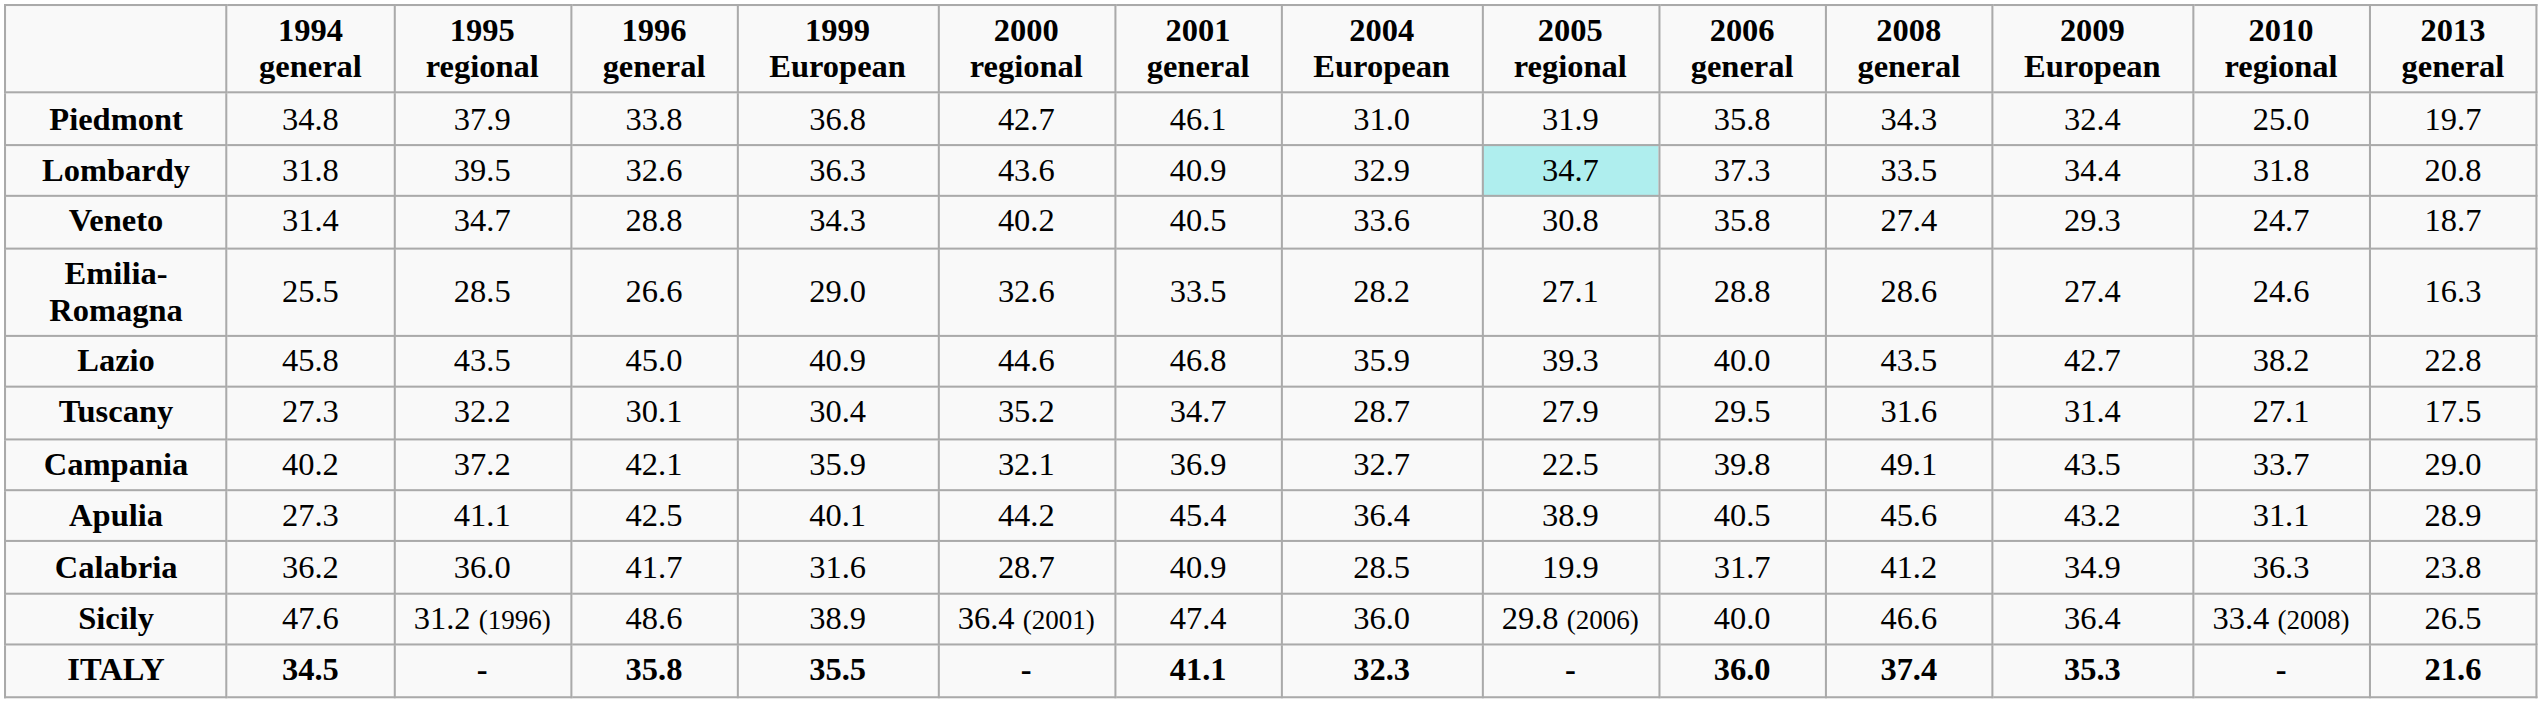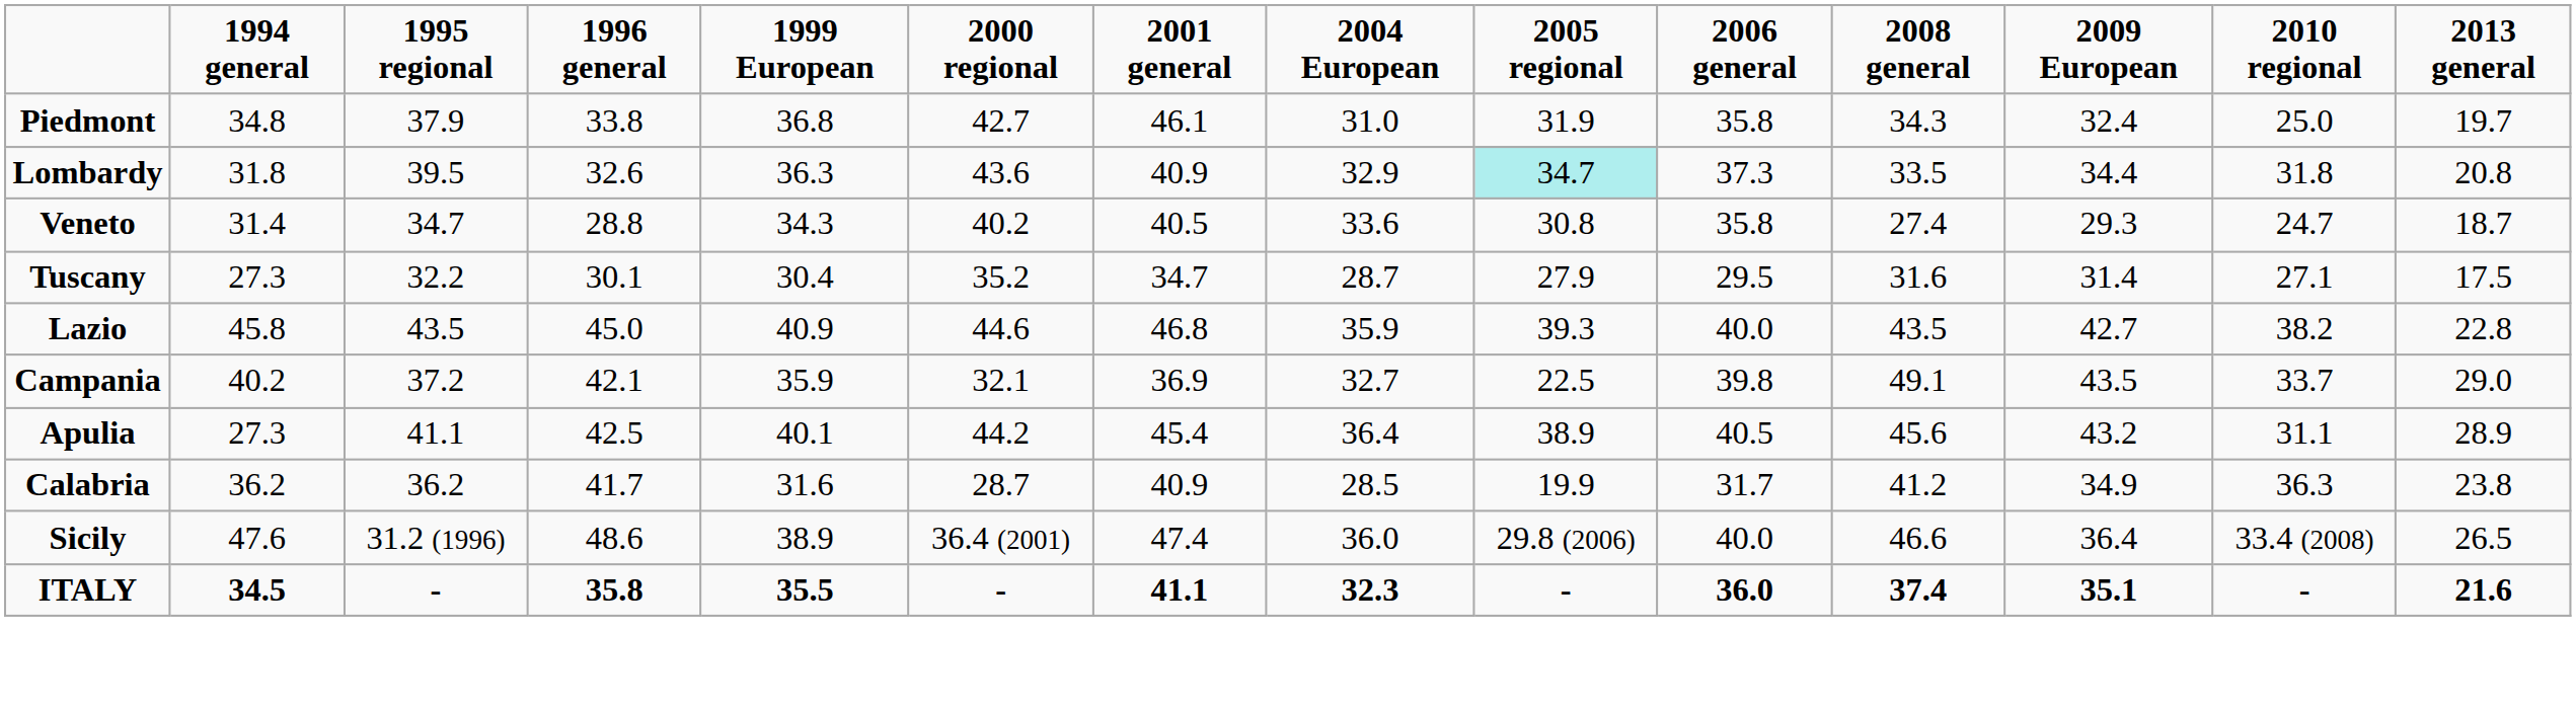 <table class="wikitable" style="text-align:center">
 <tr>
 <td></td>
 <td><strong>1994 general</strong></td>
 <td><strong>1995 regional</strong></td>
 <td><strong>1996 general</strong></td>
 <td><strong>1999 European</strong></td>
 <td><strong>2000 regional</strong></td>
 <td><strong>2001 general</strong></td>
 <td><strong>2004 European</strong></td>
 <td><strong>2005 regional</strong></td>
 <td><strong>2006 general</strong></td>
 <td><strong>2008 general</strong></td>
 <td><strong>2009 European</strong></td>
 <td><strong>2010 regional</strong></td>
 <td><strong>2013 general</strong></td>
 </tr>
 <tr>
 <td><strong>Piedmont</strong></td>
 <td>34.8</td>
 <td>37.9</td>
 <td>33.8</td>
 <td>36.8</td>
 <td>42.7</td>
 <td>46.1</td>
 <td>31.0</td>
 <td>31.9</td>
 <td>35.8</td>
 <td>34.3</td>
 <td>32.4</td>
 <td>25.0</td>
 <td>19.7</td>
 </tr>
 <tr>
 <td><strong>Lombardy</strong></td>
 <td>31.8</td>
 <td>39.5</td>
 <td>32.6</td>
 <td>36.3</td>
 <td>43.6</td>
 <td>40.9</td>
 <td>32.9</td>
 <td style="background: paleturquoise;">34.7</td>
 <td>37.3</td>
 <td>33.5</td>
 <td>34.4</td>
 <td>31.8</td>
 <td>20.8</td>
 </tr>
 <tr>
 <td><strong>Veneto</strong></td>
 <td>31.4</td>
 <td>34.7</td>
 <td>28.8</td>
 <td>34.3</td>
 <td>40.2</td>
 <td>40.5</td>
 <td>33.6</td>
 <td>30.8</td>
 <td>35.8</td>
 <td>27.4</td>
 <td>29.3</td>
 <td>24.7</td>
 <td>18.7</td>
 </tr>
 <tr>
-<td><strong>Emilia-Romagna</strong></td>
-<td>25.5</td>
-<td>28.5</td>
-<td>26.6</td>
-<td>29.0</td>
-<td>32.6</td>
-<td>33.5</td>
-<td>28.2</td>
+<td><strong>Tuscany</strong></td>
+<td>27.3</td>
+<td>32.2</td>
+<td>30.1</td>
+<td>30.4</td>
+<td>35.2</td>
+<td>34.7</td>
+<td>28.7</td>
+<td>27.9</td>
+<td>29.5</td>
+<td>31.6</td>
+<td>31.4</td>
 <td>27.1</td>
-<td>28.8</td>
-<td>28.6</td>
-<td>27.4</td>
-<td>24.6</td>
-<td>16.3</td>
+<td>17.5</td>
 </tr>
 <tr>
 <td><strong>Lazio</strong></td>
 <td>45.8</td>
 <td>43.5</td>
 <td>45.0</td>
 <td>40.9</td>
 <td>44.6</td>
 <td>46.8</td>
 <td>35.9</td>
 <td>39.3</td>
 <td>40.0</td>
 <td>43.5</td>
 <td>42.7</td>
 <td>38.2</td>
 <td>22.8</td>
-</tr>
-<tr>
-<td><strong>Tuscany</strong></td>
-<td>27.3</td>
-<td>32.2</td>
-<td>30.1</td>
-<td>30.4</td>
-<td>35.2</td>
-<td>34.7</td>
-<td>28.7</td>
-<td>27.9</td>
-<td>29.5</td>
-<td>31.6</td>
-<td>31.4</td>
-<td>27.1</td>
-<td>17.5</td>
 </tr>
 <tr>
 <td><strong>Campania</strong></td>
 <td>40.2</td>
 <td>37.2</td>
 <td>42.1</td>
 <td>35.9</td>
 <td>32.1</td>
 <td>36.9</td>
 <td>32.7</td>
 <td>22.5</td>
 <td>39.8</td>
 <td>49.1</td>
 <td>43.5</td>
 <td>33.7</td>
 <td>29.0</td>
 </tr>
 <tr>
 <td><strong>Apulia</strong></td>
 <td>27.3</td>
 <td>41.1</td>
 <td>42.5</td>
 <td>40.1</td>
 <td>44.2</td>
 <td>45.4</td>
 <td>36.4</td>
 <td>38.9</td>
 <td>40.5</td>
 <td>45.6</td>
 <td>43.2</td>
 <td>31.1</td>
 <td>28.9</td>
 </tr>
 <tr>
 <td><strong>Calabria</strong></td>
 <td>36.2</td>
-<td>36.0</td>
+<td>36.2</td>
 <td>41.7</td>
 <td>31.6</td>
 <td>28.7</td>
 <td>40.9</td>
 <td>28.5</td>
 <td>19.9</td>
 <td>31.7</td>
 <td>41.2</td>
 <td>34.9</td>
 <td>36.3</td>
 <td>23.8</td>
 </tr>
 <tr>
 <td><strong>Sicily</strong></td>
 <td>47.6</td>
 <td>31.2 <small>(1996)</small></td>
 <td>48.6</td>
 <td>38.9</td>
 <td>36.4 <small>(2001)</small></td>
 <td>47.4</td>
 <td>36.0</td>
 <td>29.8 <small>(2006)</small></td>
 <td>40.0</td>
 <td>46.6</td>
 <td>36.4</td>
 <td>33.4 <small>(2008)</small></td>
 <td>26.5</td>
 </tr>
 <tr>
 <td><strong>ITALY</strong></td>
 <td><strong>34.5</strong></td>
 <td><strong>-</strong></td>
 <td><strong>35.8</strong></td>
 <td><strong>35.5</strong></td>
 <td><strong>-</strong></td>
 <td><strong>41.1</strong></td>
 <td><strong>32.3</strong></td>
 <td><strong>-</strong></td>
 <td><strong>36.0</strong></td>
 <td><strong>37.4</strong></td>
-<td><strong>35.3</strong></td>
+<td><strong>35.1</strong></td>
 <td><strong>-</strong></td>
 <td><strong>21.6</strong></td>
 </tr>
 </table>
